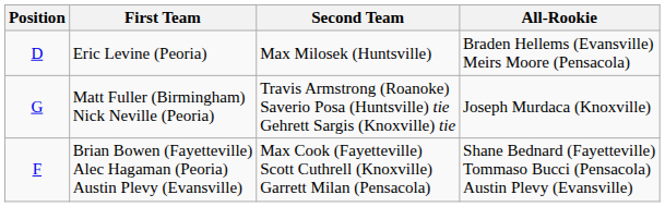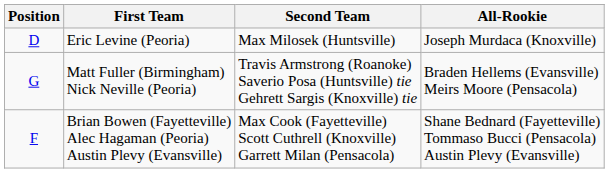 <table class="wikitable">
 <tr>
 <th>Position</th>
 <th>First Team</th>
 <th>Second Team</th>
 <th>All-Rookie</th>
 </tr>
 <tr>
 <td align=center><a href='#'>D</a></td>
 <td>Eric Levine (Peoria)</td>
 <td>Max Milosek (Huntsville)</td>
-<td>Braden Hellems (Evansville)<br>Meirs Moore (Pensacola)</td>
+<td>Joseph Murdaca (Knoxville)</td>
 </tr>
 <tr>
 <td align=center><a href='#'>G</a></td>
 <td>Matt Fuller (Birmingham)<br>Nick Neville (Peoria)</td>
 <td>Travis Armstrong (Roanoke)<br>Saverio Posa (Huntsville) <em>tie</em><br>Gehrett Sargis (Knoxville) <em>tie</em></td>
-<td>Joseph Murdaca (Knoxville)</td>
+<td>Braden Hellems (Evansville)<br>Meirs Moore (Pensacola)</td>
 </tr>
 <tr>
 <td align=center><a href='#'>F</a></td>
 <td>Brian Bowen (Fayetteville)<br>Alec Hagaman (Peoria)<br>Austin Plevy (Evansville)</td>
 <td>Max Cook (Fayetteville)<br>Scott Cuthrell (Knoxville)<br>Garrett Milan (Pensacola)</td>
 <td>Shane Bednard (Fayetteville)<br>Tommaso Bucci (Pensacola)<br>Austin Plevy (Evansville)</td>
 </tr>
 </table>
